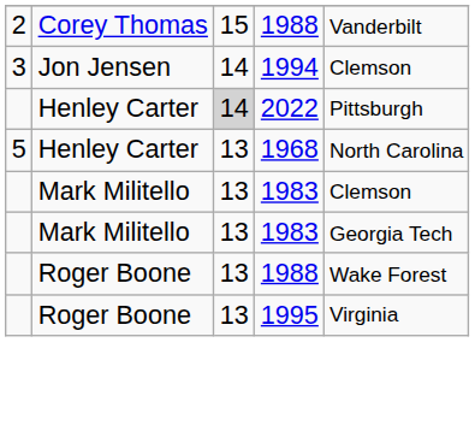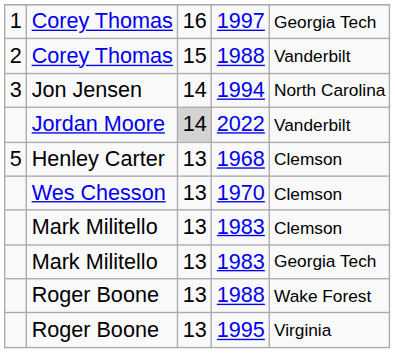 <table class="wikitable">
 <tr>
+</tr>
+<tr>
+<td>1</td>
+<td><a href='#'>Corey Thomas</a></td>
+<td>16</td>
+<td><a href='#'>1997</a></td>
+<td style="font-size:80%;">Georgia Tech</td>
 </tr>
 <tr>
 <td>2</td>
 <td><a href='#'>Corey Thomas</a></td>
 <td>15</td>
 <td><a href='#'>1988</a></td>
 <td style="font-size:80%;">Vanderbilt</td>
 </tr>
 <tr>
 <td>3</td>
 <td>Jon Jensen</td>
 <td>14</td>
 <td><a href='#'>1994</a></td>
-<td style="font-size:80%;">Clemson</td>
+<td style="font-size:80%;">North Carolina</td>
 </tr>
 <tr>
 <td></td>
-<td>Henley Carter</td>
+<td><a href='#'>Jordan Moore</a></td>
 <td style="background: lightgrey;">14</td>
 <td><a href='#'>2022</a></td>
-<td style="font-size:80%;">Pittsburgh</td>
+<td style="font-size:80%;">Vanderbilt</td>
 </tr>
 <tr>
 <td>5</td>
 <td>Henley Carter</td>
 <td>13</td>
 <td><a href='#'>1968</a></td>
-<td style="font-size:80%;">North Carolina</td>
+<td style="font-size:80%;">Clemson</td>
+</tr>
+<tr>
+<td></td>
+<td><a href='#'>Wes Chesson</a></td>
+<td>13</td>
+<td><a href='#'>1970</a></td>
+<td style="font-size:80%;">Clemson</td>
 </tr>
 <tr>
 <td></td>
 <td>Mark Militello</td>
 <td>13</td>
 <td><a href='#'>1983</a></td>
 <td style="font-size:80%;">Clemson</td>
 </tr>
 <tr>
 <td></td>
 <td>Mark Militello</td>
 <td>13</td>
 <td><a href='#'>1983</a></td>
 <td style="font-size:80%;">Georgia Tech</td>
 </tr>
 <tr>
 <td></td>
 <td>Roger Boone</td>
 <td>13</td>
 <td><a href='#'>1988</a></td>
 <td style="font-size:80%;">Wake Forest</td>
 </tr>
 <tr>
 <td></td>
 <td>Roger Boone</td>
 <td>13</td>
 <td><a href='#'>1995</a></td>
 <td style="font-size:80%;">Virginia</td>
 </tr>
 </table>
